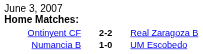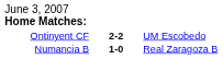 <table width=100% cellspacing=1>
 <tr>
 <th width=20%></th>
 <th width=12%></th>
 <th width=20%></th>
 <th></th>
 </tr>
 <tr>
 <td>June 3, 2007<br><strong>Home Matches:</strong></td>
 </tr>
 <tr style=font-size:90%>
 <td align=right><a href='#'>Ontinyent CF</a></td>
 <td align=center><strong>2-2</strong></td>
-<td><a href='#'>Real Zaragoza B</a></td>
+<td><a href='#'>UM Escobedo</a></td>
 </tr>
 <tr style=font-size:90%>
 <td align=right><a href='#'>Numancia B</a></td>
 <td align=center><strong>1-0</strong></td>
-<td><a href='#'>UM Escobedo</a></td>
+<td><a href='#'>Real Zaragoza B</a></td>
 </tr>
 </table>
